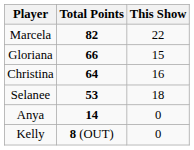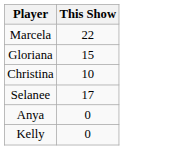 <table class="wikitable" style="text-align:center;">
 <tr>
 <th>Player</th>
-<th>Total Points</th>
 <th>This Show</th>
 </tr>
 <tr>
 <td>Marcela</td>
-<td><strong>82</strong></td>
 <td>22</td>
 </tr>
 <tr>
 <td>Gloriana</td>
-<td><strong>66</strong></td>
 <td>15</td>
 </tr>
 <tr>
 <td>Christina</td>
-<td><strong>64</strong></td>
-<td>16</td>
+<td>10</td>
 </tr>
 <tr>
 <td>Selanee</td>
-<td><strong>53</strong></td>
-<td>18</td>
+<td>17</td>
 </tr>
 <tr>
 <td>Anya</td>
-<td><strong>14</strong></td>
 <td>0</td>
 </tr>
 <tr>
 <td>Kelly</td>
-<td><strong>8</strong> (OUT)</td>
 <td>0</td>
 </tr>
 </table>
